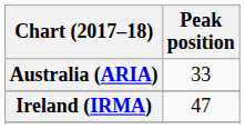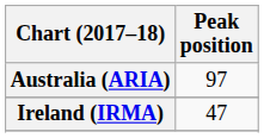 <table class="wikitable sortable plainrowheaders" style="text-align:center">
 <tr>
 <th scope="col">Chart (2017–18)</th>
 <th scope="col">Peak<br> position</th>
 </tr>
 <tr>
 <th scope="row">Australia (<a href='#'>ARIA</a>)</th>
-<td>33</td>
+<td>97</td>
 </tr>
 <tr>
 </tr>
 <tr>
 </tr>
 <tr>
 </tr>
 <tr>
 </tr>
 <tr>
 </tr>
 <tr>
 </tr>
 <tr>
 </tr>
 <tr>
 </tr>
 <tr>
 </tr>
 <tr>
 </tr>
 <tr>
 <th scope="row">Ireland (<a href='#'>IRMA</a>)</th>
 <td>47</td>
 </tr>
 <tr>
 </tr>
 <tr>
 </tr>
 <tr>
 </tr>
 <tr>
 </tr>
 <tr>
 </tr>
 <tr>
 </tr>
 <tr>
 </tr>
 <tr>
 </tr>
 <tr>
 </tr>
 <tr>
 </tr>
 <tr>
 </tr>
 <tr>
 </tr>
 </table>
